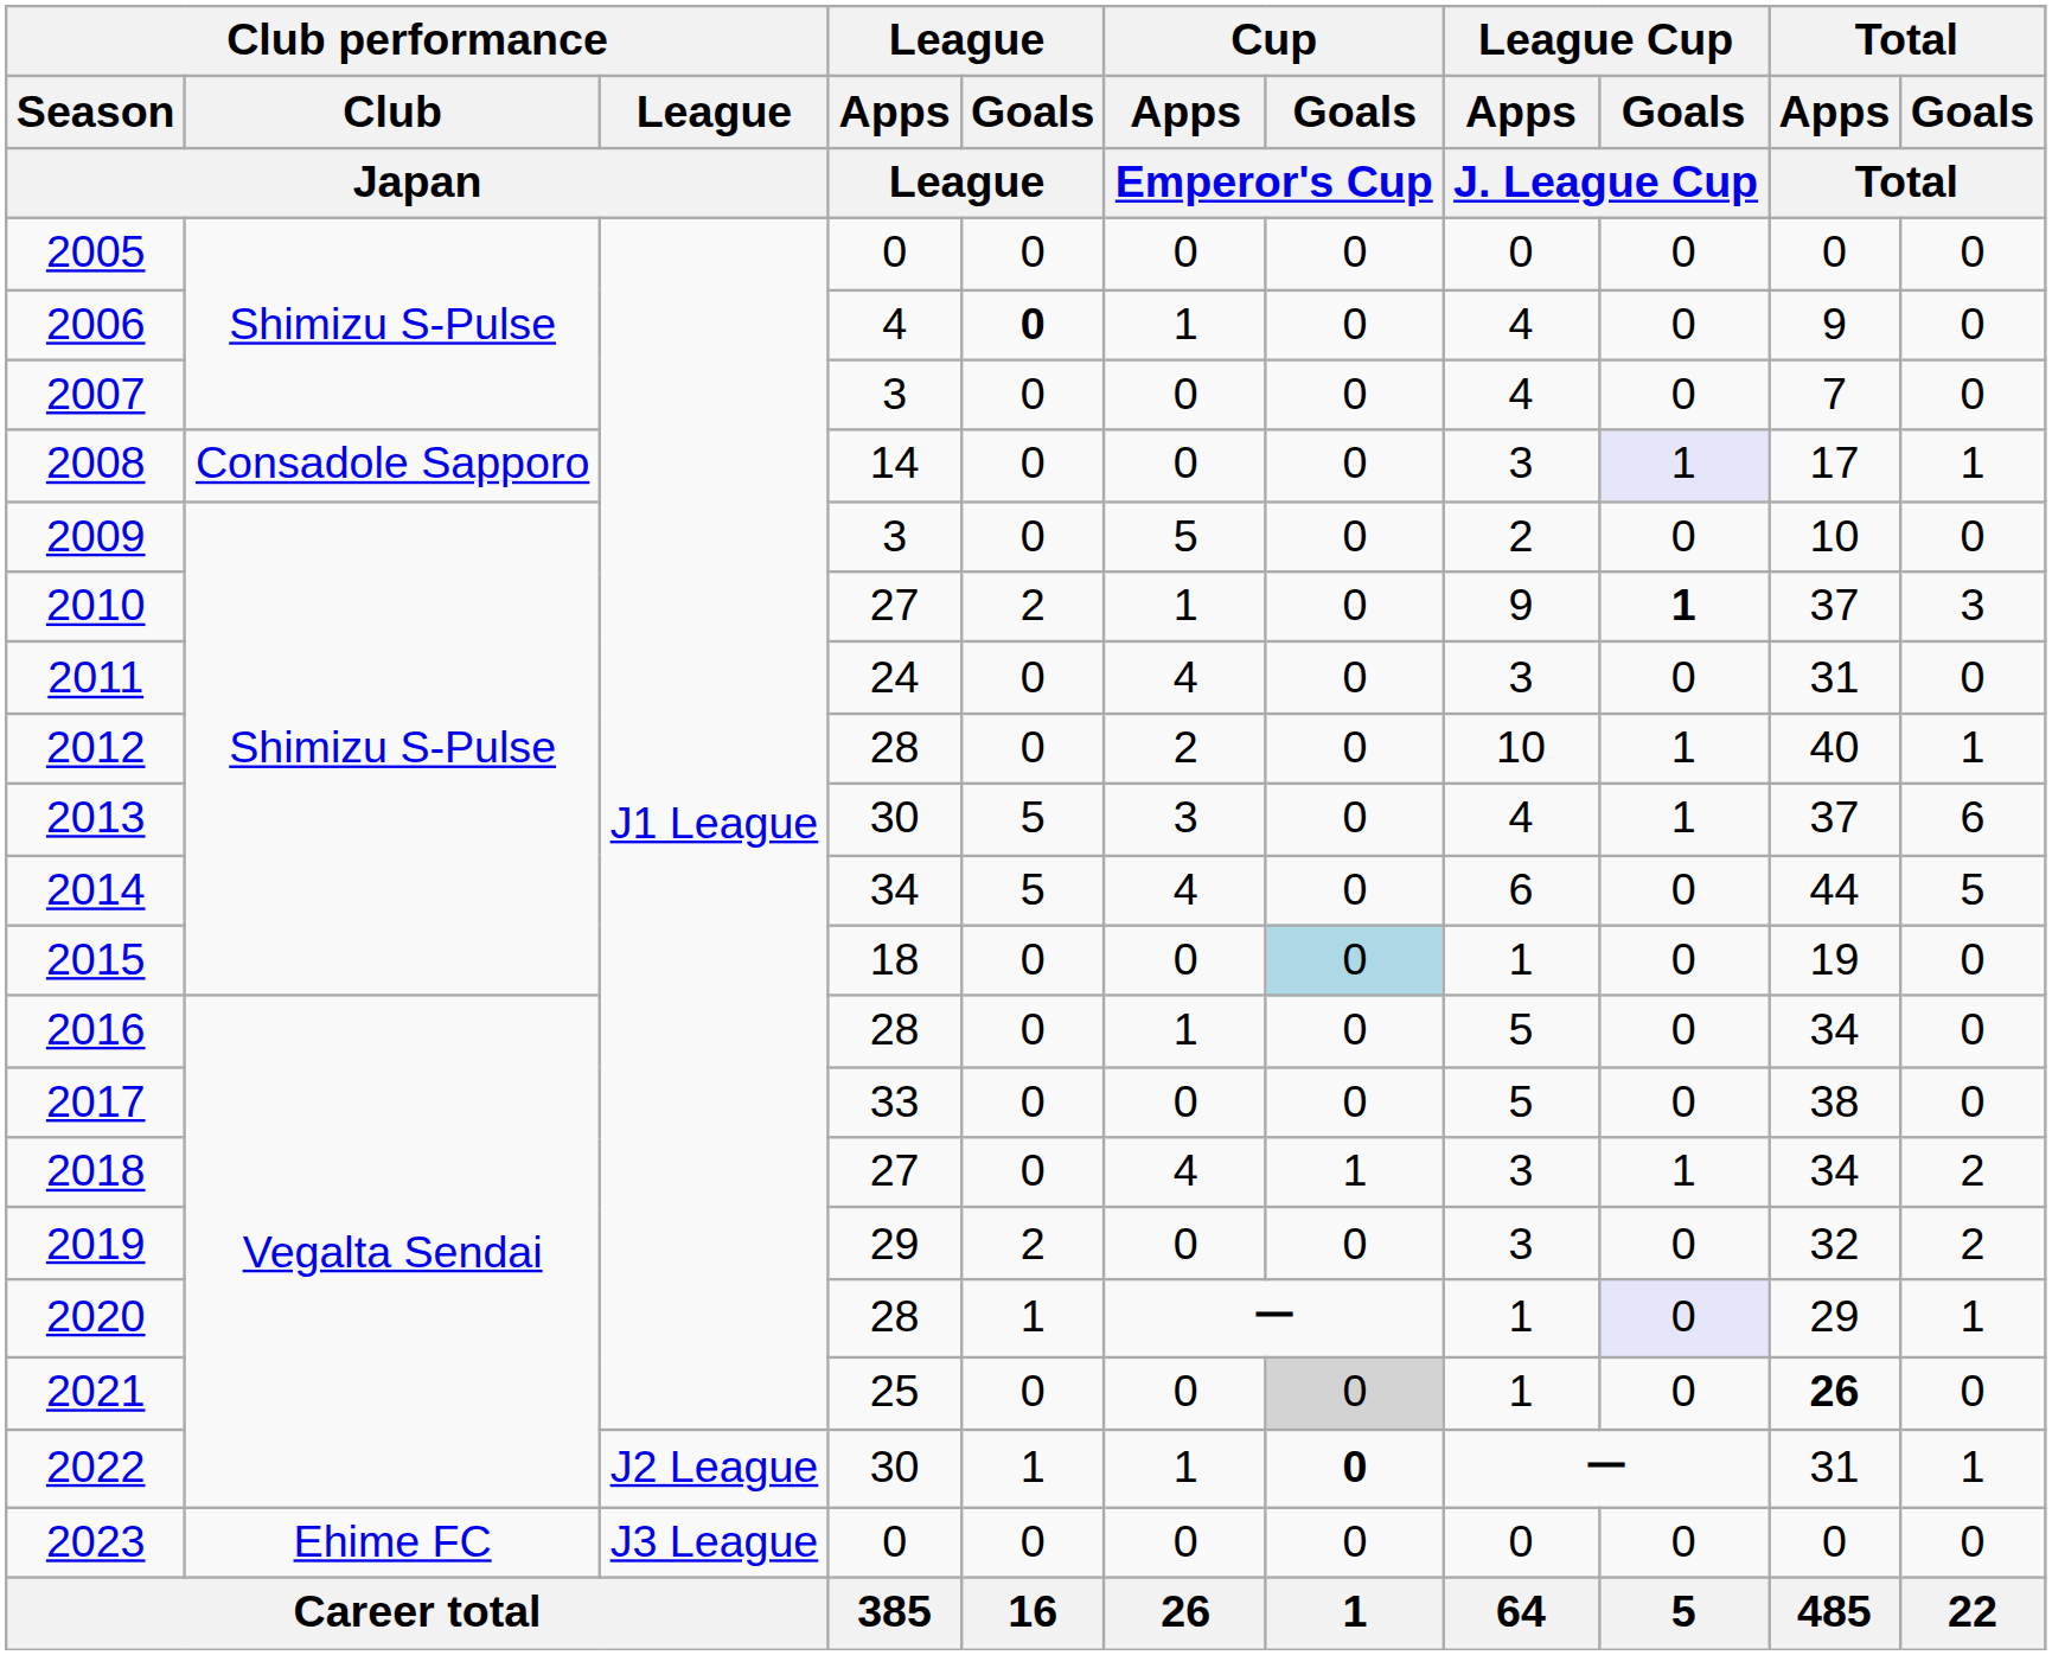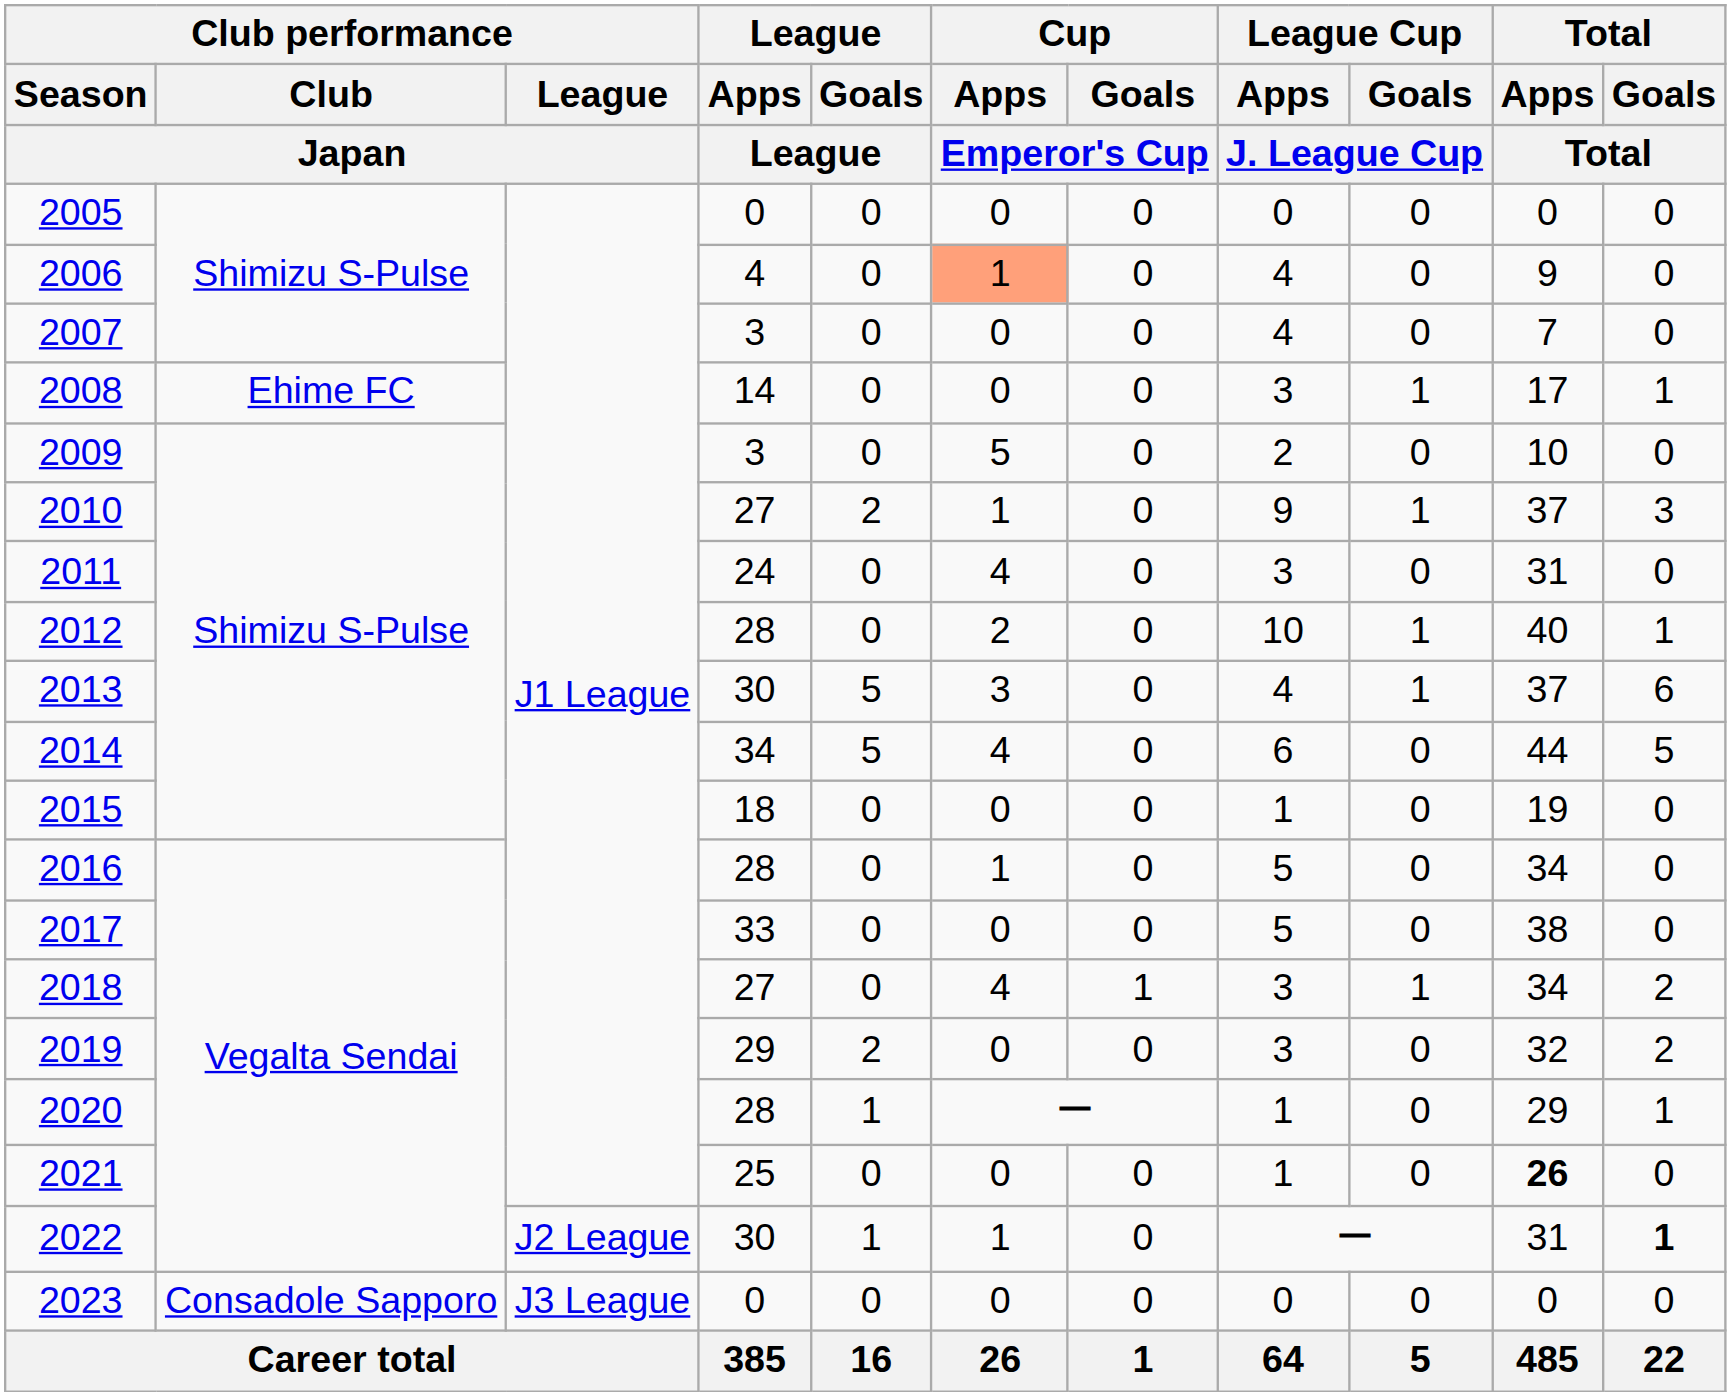 <table class="wikitable" style="text-align:center">
 <tr>
 <th colspan=3>Club performance</th>
 <th colspan=2>League</th>
 <th colspan=2>Cup</th>
 <th colspan=2>League Cup</th>
 <th colspan=2>Total</th>
 </tr>
 <tr>
 <th>Season</th>
 <th>Club</th>
 <th>League</th>
 <th>Apps</th>
 <th>Goals</th>
 <th>Apps</th>
 <th>Goals</th>
 <th>Apps</th>
 <th>Goals</th>
 <th>Apps</th>
 <th>Goals</th>
 </tr>
 <tr>
 <th colspan=3>Japan</th>
 <th colspan=2>League</th>
 <th colspan=2><a href='#'>Emperor's Cup</a></th>
 <th colspan=2><a href='#'>J. League Cup</a></th>
 <th colspan=2>Total</th>
 </tr>
 <tr>
 <td><a href='#'>2005</a></td>
 <td rowspan="3"><a href='#'>Shimizu S-Pulse</a></td>
 <td rowspan="17"><a href='#'>J1 League</a></td>
 <td>0</td>
 <td>0</td>
 <td>0</td>
 <td>0</td>
 <td>0</td>
 <td>0</td>
 <td>0</td>
 <td>0</td>
 </tr>
 <tr>
 <td><a href='#'>2006</a></td>
 <td>4</td>
-<td><strong>0</strong></td>
-<td>1</td>
+<td>0</td>
+<td style="background: lightsalmon;">1</td>
 <td>0</td>
 <td>4</td>
 <td>0</td>
 <td>9</td>
 <td>0</td>
 </tr>
 <tr>
 <td><a href='#'>2007</a></td>
 <td>3</td>
 <td>0</td>
 <td>0</td>
 <td>0</td>
 <td>4</td>
 <td>0</td>
 <td>7</td>
 <td>0</td>
 </tr>
 <tr>
 <td><a href='#'>2008</a></td>
-<td><a href='#'>Consadole Sapporo</a></td>
+<td><a href='#'>Ehime FC</a></td>
 <td>14</td>
 <td>0</td>
 <td>0</td>
 <td>0</td>
 <td>3</td>
-<td style="background: lavender;">1</td>
+<td>1</td>
 <td>17</td>
 <td>1</td>
 </tr>
 <tr>
 <td><a href='#'>2009</a></td>
 <td rowspan="7"><a href='#'>Shimizu S-Pulse</a></td>
 <td>3</td>
 <td>0</td>
 <td>5</td>
 <td>0</td>
 <td>2</td>
 <td>0</td>
 <td>10</td>
 <td>0</td>
 </tr>
 <tr>
 <td><a href='#'>2010</a></td>
 <td>27</td>
 <td>2</td>
 <td>1</td>
 <td>0</td>
 <td>9</td>
-<td><strong>1</strong></td>
+<td>1</td>
 <td>37</td>
 <td>3</td>
 </tr>
 <tr>
 <td><a href='#'>2011</a></td>
 <td>24</td>
 <td>0</td>
 <td>4</td>
 <td>0</td>
 <td>3</td>
 <td>0</td>
 <td>31</td>
 <td>0</td>
 </tr>
 <tr>
 <td><a href='#'>2012</a></td>
 <td>28</td>
 <td>0</td>
 <td>2</td>
 <td>0</td>
 <td>10</td>
 <td>1</td>
 <td>40</td>
 <td>1</td>
 </tr>
 <tr>
 <td><a href='#'>2013</a></td>
 <td>30</td>
 <td>5</td>
 <td>3</td>
 <td>0</td>
 <td>4</td>
 <td>1</td>
 <td>37</td>
 <td>6</td>
 </tr>
 <tr>
 <td><a href='#'>2014</a></td>
 <td>34</td>
 <td>5</td>
 <td>4</td>
 <td>0</td>
 <td>6</td>
 <td>0</td>
 <td>44</td>
 <td>5</td>
 </tr>
 <tr>
 <td><a href='#'>2015</a></td>
 <td>18</td>
 <td>0</td>
 <td>0</td>
-<td style="background: lightblue;">0</td>
+<td>0</td>
 <td>1</td>
 <td>0</td>
 <td>19</td>
 <td>0</td>
 </tr>
 <tr>
 <td><a href='#'>2016</a></td>
 <td rowspan="7"><a href='#'>Vegalta Sendai</a></td>
 <td>28</td>
 <td>0</td>
 <td>1</td>
 <td>0</td>
 <td>5</td>
 <td>0</td>
 <td>34</td>
 <td>0</td>
 </tr>
 <tr>
 <td><a href='#'>2017</a></td>
 <td>33</td>
 <td>0</td>
 <td>0</td>
 <td>0</td>
 <td>5</td>
 <td>0</td>
 <td>38</td>
 <td>0</td>
 </tr>
 <tr>
 <td><a href='#'>2018</a></td>
 <td>27</td>
 <td>0</td>
 <td>4</td>
 <td>1</td>
 <td>3</td>
 <td>1</td>
 <td>34</td>
 <td>2</td>
 </tr>
 <tr>
 <td><a href='#'>2019</a></td>
 <td>29</td>
 <td>2</td>
 <td>0</td>
 <td>0</td>
 <td>3</td>
 <td>0</td>
 <td>32</td>
 <td>2</td>
 </tr>
 <tr>
 <td><a href='#'>2020</a></td>
 <td>28</td>
 <td>1</td>
 <td colspan="2">ー</td>
 <td>1</td>
-<td style="background: lavender;">0</td>
+<td>0</td>
 <td>29</td>
 <td>1</td>
 </tr>
 <tr>
 <td><a href='#'>2021</a></td>
 <td>25</td>
 <td>0</td>
 <td>0</td>
-<td style="background: lightgrey;">0</td>
+<td>0</td>
 <td>1</td>
 <td>0</td>
 <td><strong>26</strong></td>
 <td>0</td>
 </tr>
 <tr>
 <td><a href='#'>2022</a></td>
 <td><a href='#'>J2 League</a></td>
 <td>30</td>
 <td>1</td>
 <td>1</td>
-<td><strong>0</strong></td>
+<td>0</td>
 <td colspan="2">ー</td>
 <td>31</td>
-<td>1</td>
+<td><strong>1</strong></td>
 </tr>
 <tr>
 <td><a href='#'>2023</a></td>
-<td><a href='#'>Ehime FC</a></td>
+<td><a href='#'>Consadole Sapporo</a></td>
 <td><a href='#'>J3 League</a></td>
 <td>0</td>
 <td>0</td>
 <td>0</td>
 <td>0</td>
 <td>0</td>
 <td>0</td>
 <td>0</td>
 <td>0</td>
 </tr>
 <tr>
 <th colspan=3>Career total</th>
 <th>385</th>
 <th>16</th>
 <th>26</th>
 <th>1</th>
 <th>64</th>
 <th>5</th>
 <th>485</th>
 <th>22</th>
 </tr>
 </table>
